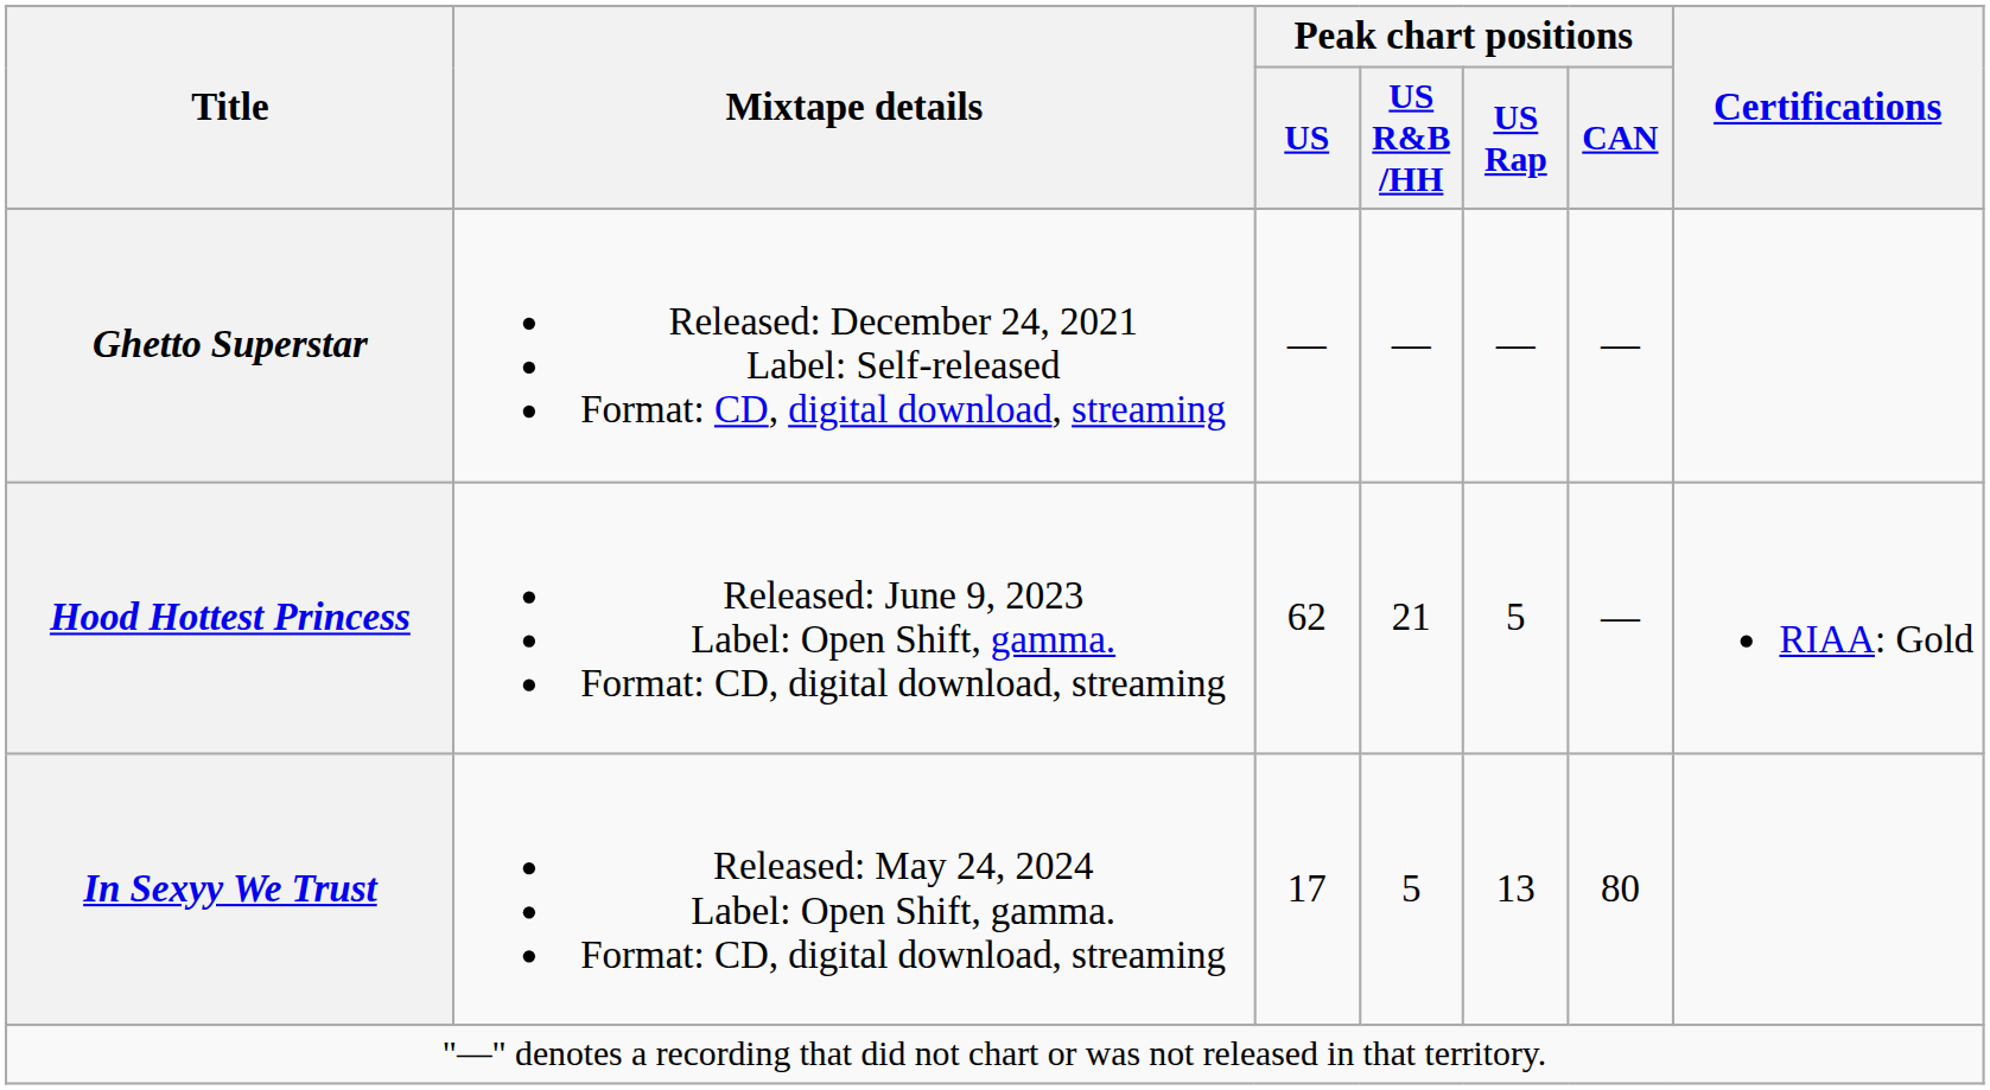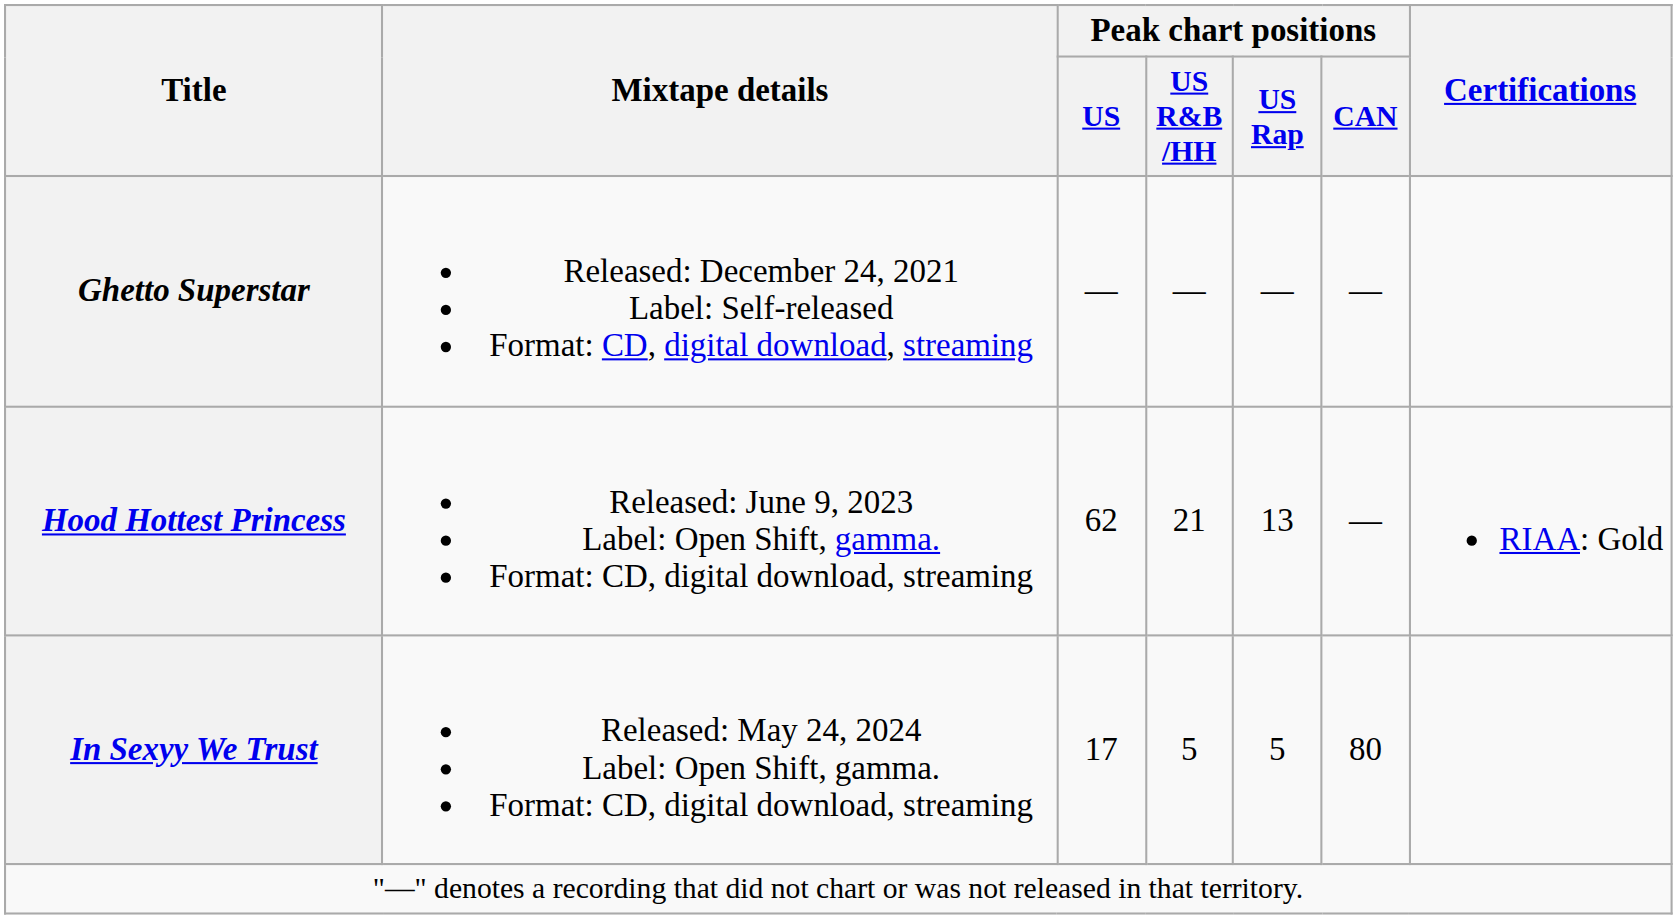 <table class="wikitable plainrowheaders" style="text-align:center;">
 <tr>
 <th scope="col" rowspan="2" style="width:11em;">Title</th>
 <th scope="col" rowspan="2" style="width:20em;">Mixtape details</th>
 <th scope="col" colspan="4">Peak chart positions</th>
 <th rowspan="2"><a href='#'>Certifications</a></th>
 </tr>
 <tr>
 <th scope="col" style="width:2.5em;font-size:90%;"><a href='#'>US</a><br></th>
 <th scope="col" style="width:2.5em;font-size:90%;"><a href='#'>US<br>R&B<br>/HH</a><br></th>
 <th scope="col" style="width:2.5em;font-size:90%;"><a href='#'>US<br>Rap</a><br></th>
 <th scope="col" style="width:2.5em;font-size:90%;"><a href='#'>CAN</a><br></th>
 </tr>
 <tr>
 <th scope="row"><em>Ghetto Superstar</em></th>
 <td><br><ul><li>Released: December 24, 2021</li><li>Label: Self-released</li><li>Format: <a href='#'>CD</a>, <a href='#'>digital download</a>, <a href='#'>streaming</a></li></ul></td>
 <td>—</td>
 <td>—</td>
 <td>—</td>
 <td>—</td>
 <td></td>
 </tr>
 <tr>
 <th scope="row"><em><a href='#'>Hood Hottest Princess</a></em></th>
 <td><br><ul><li>Released: June 9, 2023</li><li>Label: Open Shift, <a href='#'>gamma.</a></li><li>Format: CD, digital download, streaming</li></ul></td>
 <td>62</td>
 <td>21</td>
-<td>5</td>
+<td>13</td>
 <td>—</td>
 <td><br><ul><li><a href='#'>RIAA</a>: Gold</li></ul></td>
 </tr>
 <tr>
 <th scope="row"><em><a href='#'>In Sexyy We Trust</a></em></th>
 <td><br><ul><li>Released: May 24, 2024</li><li>Label: Open Shift, gamma.</li><li>Format: CD, digital download, streaming</li></ul></td>
 <td>17</td>
 <td>5</td>
-<td>13</td>
+<td>5</td>
 <td>80</td>
 <td></td>
 </tr>
 <tr>
 <td colspan="10" style="font-size:90%">"—" denotes a recording that did not chart or was not released in that territory.</td>
 </tr>
 </table>
